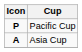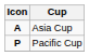 <table align="right" class="wikitable" style="font-size: 85%;">
 <tr>
 <th>Icon</th>
 <th>Cup</th>
 </tr>
 <tr>
+<td align="center"><strong><span>A</span></strong></td>
+<td>Asia Cup</td>
+</tr>
+<tr>
 <td align="center"><strong><span>P</span></strong></td>
 <td>Pacific Cup</td>
 </tr>
 <tr>
-<td align="center"><strong><span>A</span></strong></td>
-<td>Asia Cup</td>
-</tr>
-<tr>
 </tr>
 </table>
